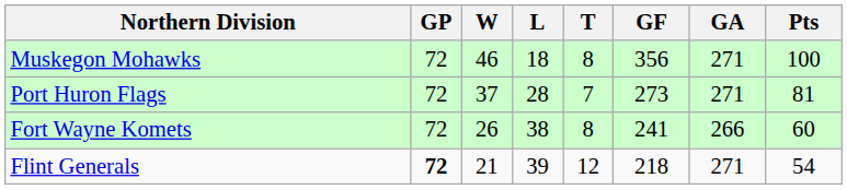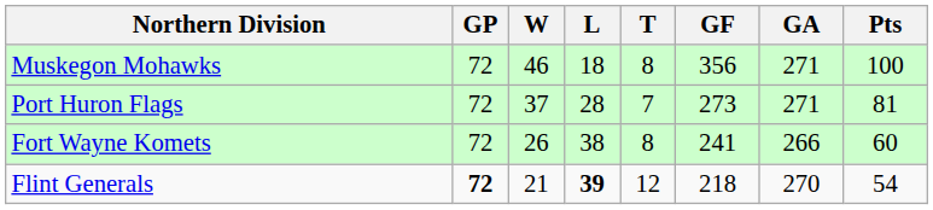 <table class="wikitable" bgcolor="#e0e0e0">
 <tr>
 <th width="40%">Northern Division</th>
 <th width="5%">GP</th>
 <th width="5%">W</th>
 <th width="5%">L</th>
 <th width="5%">T</th>
 <th width="7.5%">GF</th>
 <th width="7.5%">GA</th>
 <th width="7.5%">Pts</th>
 </tr>
 <tr align="center" bgcolor="#CCFFCC">
 <td align="left"><a href='#'>Muskegon Mohawks</a></td>
 <td>72</td>
 <td>46</td>
 <td>18</td>
 <td>8</td>
 <td>356</td>
 <td>271</td>
 <td>100</td>
 </tr>
 <tr align="center" bgcolor="#CCFFCC">
 <td align="left"><a href='#'>Port Huron Flags</a></td>
 <td>72</td>
 <td>37</td>
 <td>28</td>
 <td>7</td>
 <td>273</td>
 <td>271</td>
 <td>81</td>
 </tr>
 <tr align="center" bgcolor="#CCFFCC">
 <td align="left"><a href='#'>Fort Wayne Komets</a></td>
 <td>72</td>
 <td>26</td>
 <td>38</td>
 <td>8</td>
 <td>241</td>
 <td>266</td>
 <td>60</td>
 </tr>
 <tr align="center">
 <td align="left"><a href='#'>Flint Generals</a></td>
 <td><strong>72</strong></td>
 <td>21</td>
-<td>39</td>
+<td><strong>39</strong></td>
 <td>12</td>
 <td>218</td>
-<td>271</td>
+<td>270</td>
 <td>54</td>
 </tr>
 </table>
